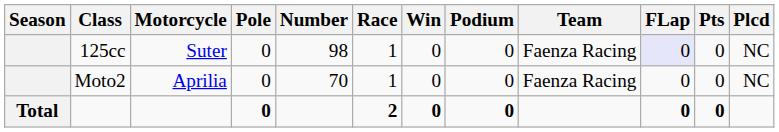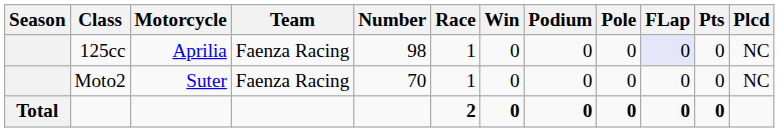 <table class="wikitable">
 <tr>
 <th>Season</th>
 <th>Class</th>
 <th>Motorcycle</th>
-<th>Pole</th>
+<th>Team</th>
 <th>Number</th>
 <th>Race</th>
 <th>Win</th>
 <th>Podium</th>
-<th>Team</th>
+<th>Pole</th>
 <th>FLap</th>
 <th>Pts</th>
 <th>Plcd</th>
 </tr>
 <tr align="right">
 <th></th>
 <td>125cc</td>
-<td><a href='#'>Suter</a></td>
-<td>0</td>
+<td><a href='#'>Aprilia</a></td>
+<td>Faenza Racing</td>
 <td>98</td>
 <td>1</td>
 <td>0</td>
 <td>0</td>
-<td>Faenza Racing</td>
+<td>0</td>
 <td style="background: lavender;">0</td>
 <td>0</td>
 <td>NC</td>
 </tr>
 <tr align="right">
 <th></th>
 <td>Moto2</td>
-<td><a href='#'>Aprilia</a></td>
-<td>0</td>
+<td><a href='#'>Suter</a></td>
+<td>Faenza Racing</td>
 <td>70</td>
 <td>1</td>
 <td>0</td>
 <td>0</td>
-<td>Faenza Racing</td>
+<td>0</td>
 <td>0</td>
 <td>0</td>
 <td>NC</td>
 </tr>
 <tr align="right">
 <th>Total</th>
 <td></td>
 <td></td>
-<td><strong>0</strong></td>
+<td></td>
 <td></td>
 <td><strong>2</strong></td>
 <td><strong>0</strong></td>
 <td><strong>0</strong></td>
-<td></td>
+<td><strong>0</strong></td>
 <td><strong>0</strong></td>
 <td><strong>0</strong></td>
 <td></td>
 </tr>
 </table>
